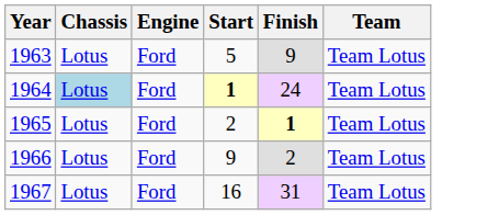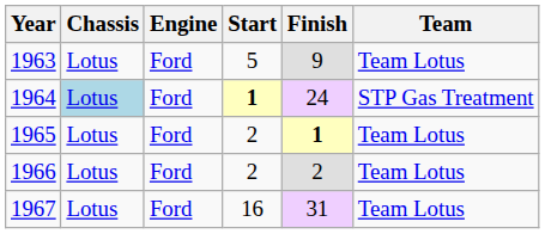 <table class="wikitable" style="font-size: 95%;">
 <tr>
 <th>Year</th>
 <th>Chassis</th>
 <th>Engine</th>
 <th>Start</th>
 <th>Finish</th>
 <th>Team</th>
 </tr>
 <tr>
 <td><a href='#'>1963</a></td>
 <td><a href='#'>Lotus</a></td>
 <td><a href='#'>Ford</a></td>
 <td align=center>5</td>
 <td align=center style="background:#DFDFDF;">9</td>
 <td><a href='#'>Team Lotus</a></td>
 </tr>
 <tr>
 <td><a href='#'>1964</a></td>
 <td style="background: lightblue;"><a href='#'>Lotus</a></td>
 <td><a href='#'>Ford</a></td>
 <td align=center style="background:#FFFFBF;"><strong>1</strong></td>
 <td align=center style="background:#EFCFFF;">24</td>
-<td><a href='#'>Team Lotus</a></td>
+<td><a href='#'>STP Gas Treatment</a></td>
 </tr>
 <tr>
 <td><a href='#'>1965</a></td>
 <td><a href='#'>Lotus</a></td>
 <td><a href='#'>Ford</a></td>
 <td align=center>2</td>
 <td align=center style="background:#FFFFBF;"><strong>1</strong></td>
 <td><a href='#'>Team Lotus</a></td>
 </tr>
 <tr>
 <td><a href='#'>1966</a></td>
 <td><a href='#'>Lotus</a></td>
 <td><a href='#'>Ford</a></td>
-<td align=center>9</td>
+<td align=center>2</td>
 <td align=center style="background:#DFDFDF;">2</td>
 <td><a href='#'>Team Lotus</a></td>
 </tr>
 <tr>
 <td><a href='#'>1967</a></td>
 <td><a href='#'>Lotus</a></td>
 <td><a href='#'>Ford</a></td>
 <td align=center>16</td>
 <td align=center style="background:#EFCFFF;">31</td>
 <td><a href='#'>Team Lotus</a></td>
 </tr>
 </table>
